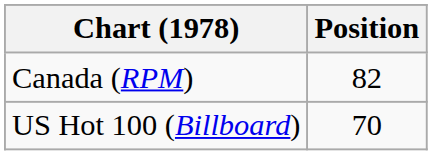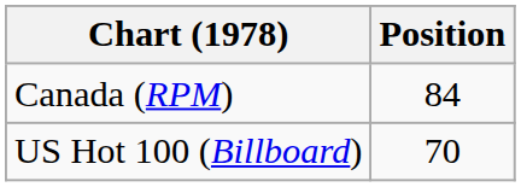 <table class="wikitable plainrowheaders">
 <tr>
 <th>Chart (1978)</th>
 <th>Position</th>
 </tr>
 <tr>
 <td>Canada (<em><a href='#'>RPM</a></em>)</td>
-<td style="text-align:center;">82</td>
+<td style="text-align:center;">84</td>
 </tr>
 <tr>
 <td>US Hot 100 (<em><a href='#'>Billboard</a></em>)</td>
 <td style="text-align:center;">70</td>
 </tr>
 </table>
